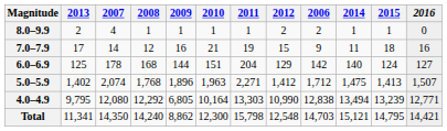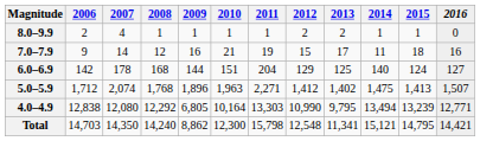 <table class="wikitable" style="text-align:center">
 <tr>
 <th>Magnitude</th>
-<th><a href='#'>2013</a></th>
+<th><a href='#'>2006</a></th>
 <th><a href='#'>2007</a></th>
 <th><a href='#'>2008</a></th>
 <th><a href='#'>2009</a></th>
 <th><a href='#'>2010</a></th>
 <th><a href='#'>2011</a></th>
 <th><a href='#'>2012</a></th>
-<th><a href='#'>2006</a></th>
+<th><a href='#'>2013</a></th>
 <th><a href='#'>2014</a></th>
 <th><a href='#'>2015</a></th>
 <th style="background:#efefef;"><em>2016</em></th>
 </tr>
 <tr>
 <th>8.0–9.9</th>
 <td>2</td>
 <td>4</td>
 <td>1</td>
 <td>1</td>
 <td>1</td>
 <td>1</td>
 <td>2</td>
 <td>2</td>
 <td>1</td>
 <td>1</td>
 <td style="background:#efefef;">0</td>
 </tr>
 <tr>
 <th>7.0–7.9</th>
-<td>17</td>
+<td>9</td>
 <td>14</td>
 <td>12</td>
 <td>16</td>
 <td>21</td>
 <td>19</td>
 <td>15</td>
-<td>9</td>
+<td>17</td>
 <td>11</td>
 <td>18</td>
 <td style="background:#efefef;">16</td>
 </tr>
 <tr>
 <th>6.0–6.9</th>
-<td>125</td>
+<td>142</td>
 <td>178</td>
 <td>168</td>
 <td>144</td>
 <td>151</td>
 <td>204</td>
 <td>129</td>
-<td>142</td>
+<td>125</td>
 <td>140</td>
 <td>124</td>
 <td style="background:#efefef;">127</td>
 </tr>
 <tr>
 <th>5.0–5.9</th>
-<td>1,402</td>
+<td>1,712</td>
 <td>2,074</td>
 <td>1,768</td>
 <td>1,896</td>
 <td>1,963</td>
 <td>2,271</td>
 <td>1,412</td>
-<td>1,712</td>
+<td>1,402</td>
 <td>1,475</td>
 <td>1,413</td>
 <td style="background:#efefef;">1,507</td>
 </tr>
 <tr>
 <th>4.0–4.9</th>
-<td>9,795</td>
+<td>12,838</td>
 <td>12,080</td>
 <td>12,292</td>
 <td>6,805</td>
 <td>10,164</td>
 <td>13,303</td>
 <td>10,990</td>
-<td>12,838</td>
+<td>9,795</td>
 <td>13,494</td>
 <td>13,239</td>
 <td style="background:#efefef;">12,771</td>
 </tr>
 <tr>
 <th>Total</th>
-<td>11,341</td>
+<td>14,703</td>
 <td>14,350</td>
 <td>14,240</td>
 <td>8,862</td>
 <td>12,300</td>
 <td>15,798</td>
 <td>12,548</td>
-<td>14,703</td>
+<td>11,341</td>
 <td>15,121</td>
 <td>14,795</td>
 <td style="background:#efefef;">14,421</td>
 </tr>
 </table>
